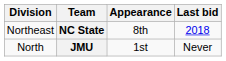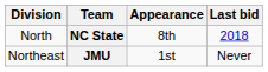 <table class="wikitable sortable" style="text-align:center">
 <tr>
 <th>Division</th>
 <th>Team</th>
 <th>Appearance</th>
 <th>Last bid</th>
 </tr>
 <tr>
-<td>Northeast</td>
+<td>North</td>
 <th>NC State</th>
 <td>8th</td>
 <td><a href='#'>2018</a></td>
 </tr>
 <tr>
-<td>North</td>
+<td>Northeast</td>
 <th>JMU</th>
 <td>1st</td>
 <td>Never</td>
 </tr>
 </table>
